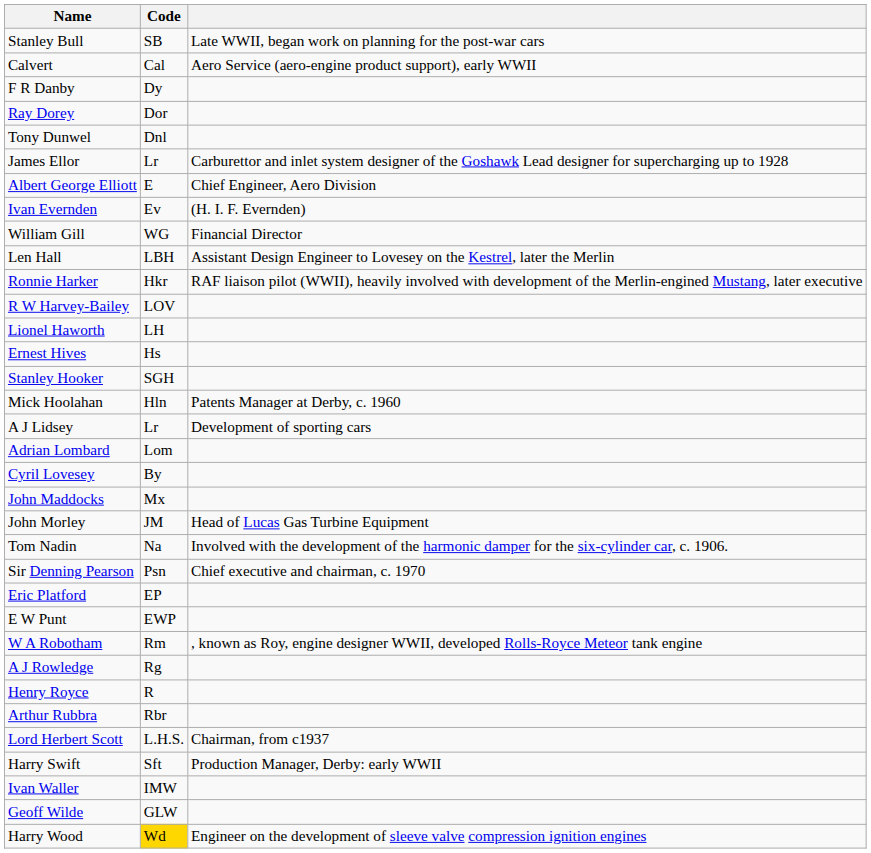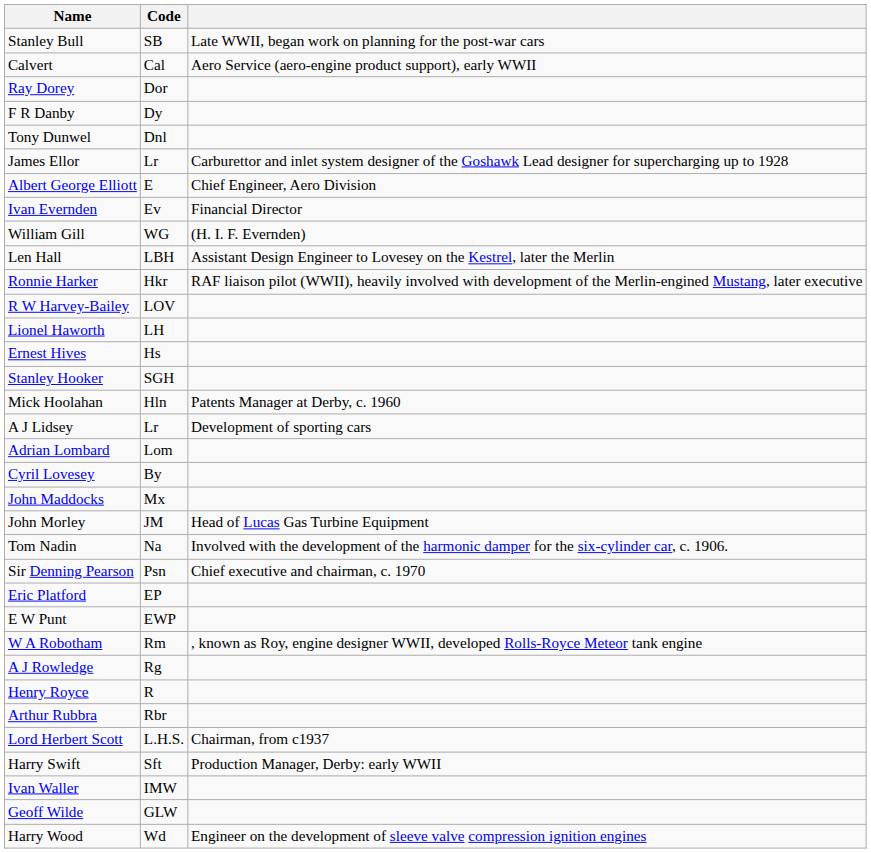 <table class="wikitable sortable">
 <tr>
 <th>Name</th>
 <th>Code</th>
 <th class="unsortable"></th>
 </tr>
 <tr>
 <td data-sort-value="Bull, Stanley">Stanley Bull</td>
 <td>SB</td>
 <td>Late WWII, began work on planning for the post-war cars</td>
 </tr>
 <tr>
 <td data-sort-value="Calvert">Calvert</td>
 <td>Cal</td>
 <td>Aero Service (aero-engine product support), early WWII </td>
 </tr>
 <tr>
-<td data-sort-value="Danby, F R">F R Danby</td>
-<td>Dy</td>
+<td data-sort-value="Dorey, Ray"><a href='#'>Ray Dorey</a></td>
+<td>Dor</td>
 <td></td>
 </tr>
 <tr>
-<td data-sort-value="Dorey, Ray"><a href='#'>Ray Dorey</a></td>
-<td>Dor</td>
+<td data-sort-value="Danby, F R">F R Danby</td>
+<td>Dy</td>
 <td></td>
 </tr>
 <tr>
 <td data-sort-value="Dunwel, Tony">Tony Dunwel</td>
 <td>Dnl</td>
 <td></td>
 </tr>
 <tr>
 <td data-sort-value="Ellor, J">James Ellor</td>
 <td>Lr</td>
 <td>Carburettor and inlet system designer of the <a href='#'>Goshawk</a> Lead designer for supercharging up to 1928</td>
 </tr>
 <tr>
 <td data-sort-value="Elliott, Albert George"><a href='#'>Albert George Elliott</a></td>
 <td>E</td>
 <td>Chief Engineer, Aero Division </td>
 </tr>
 <tr>
 <td data-sort-value="Evernden, I"><a href='#'>Ivan Evernden</a></td>
 <td>Ev</td>
-<td> (H. I. F. Evernden)</td>
+<td>Financial Director </td>
 </tr>
 <tr>
 <td data-sort-value="Gill, William">William Gill</td>
 <td>WG</td>
-<td>Financial Director </td>
+<td> (H. I. F. Evernden)</td>
 </tr>
 <tr>
 <td data-sort-value="Hall, Len">Len Hall</td>
 <td>LBH</td>
 <td>Assistant Design Engineer to Lovesey on the <a href='#'>Kestrel</a>, later the Merlin</td>
 </tr>
 <tr>
 <td data-sort-value="Harker, Ronnie"><a href='#'>Ronnie Harker</a></td>
 <td>Hkr</td>
 <td>RAF liaison pilot (WWII), heavily involved with development of the Merlin-engined <a href='#'>Mustang</a>, later executive</td>
 </tr>
 <tr>
 <td data-sort-value="Harvey-Bailey, R W"><a href='#'>R W Harvey-Bailey</a></td>
 <td>LOV</td>
 <td></td>
 </tr>
 <tr>
 <td data-sort-value="Haworth, Lionel"><a href='#'>Lionel Haworth</a></td>
 <td>LH</td>
 <td></td>
 </tr>
 <tr>
 <td data-sort-value="Hives, Ernest"><a href='#'>Ernest Hives</a></td>
 <td>Hs</td>
 <td></td>
 </tr>
 <tr>
 <td data-sort-value="Hooker, Stanley"><a href='#'>Stanley Hooker</a></td>
 <td>SGH</td>
 <td></td>
 </tr>
 <tr>
 <td data-sort-value="Hoolahan, Mick">Mick Hoolahan</td>
 <td>Hln</td>
 <td>Patents Manager at Derby, c. 1960</td>
 </tr>
 <tr>
 <td data-sort-value="Lidsey">A J Lidsey</td>
 <td>Lr</td>
 <td>Development of sporting cars </td>
 </tr>
 <tr>
 <td data-sort-value="Lombard, Adrian"><a href='#'>Adrian Lombard</a></td>
 <td>Lom</td>
 <td></td>
 </tr>
 <tr>
 <td data-sort-value="Lovesey, Cyril"><a href='#'>Cyril Lovesey</a></td>
 <td>By</td>
 <td></td>
 </tr>
 <tr>
 <td data-sort-value="Maddocks, John"><a href='#'>John Maddocks</a></td>
 <td>Mx</td>
 <td></td>
 </tr>
 <tr>
 <td data-sort-value="Morley, John">John Morley</td>
 <td>JM</td>
 <td>Head of <a href='#'>Lucas</a> Gas Turbine Equipment</td>
 </tr>
 <tr>
 <td data-sort-value="Nadin, Tom">Tom Nadin</td>
 <td>Na</td>
 <td>Involved with the development of the <a href='#'>harmonic damper</a> for the <a href='#'>six-cylinder car</a>, c. 1906. </td>
 </tr>
 <tr>
 <td data-sort-value="Pearson, Denning, Sir">Sir <a href='#'>Denning Pearson</a></td>
 <td>Psn</td>
 <td>Chief executive and chairman, c. 1970 </td>
 </tr>
 <tr>
 <td data-sort-value="Platford, Eric"><a href='#'>Eric Platford</a></td>
 <td>EP</td>
 <td></td>
 </tr>
 <tr>
 <td data-sort-value="Punt, E W">E W Punt</td>
 <td>EWP</td>
 <td></td>
 </tr>
 <tr>
 <td data-sort-value="Robotham, W A"><a href='#'>W A Robotham</a></td>
 <td>Rm</td>
 <td>, known as Roy, engine designer WWII, developed <a href='#'>Rolls-Royce Meteor</a> tank engine </td>
 </tr>
 <tr>
 <td data-sort-value="Rowledge, Arthur"><a href='#'>A J Rowledge</a></td>
 <td>Rg</td>
 <td></td>
 </tr>
 <tr>
 <td data-sort-value=" Royce, Henry"><a href='#'>Henry Royce</a></td>
 <td>R</td>
 <td></td>
 </tr>
 <tr>
 <td data-sort-value="Rubbra, Arthur"><a href='#'>Arthur Rubbra</a></td>
 <td>Rbr</td>
 <td></td>
 </tr>
 <tr>
 <td data-sort-value="Scott"><a href='#'>Lord Herbert Scott</a></td>
 <td>L.H.S.</td>
 <td>Chairman, from c1937 </td>
 </tr>
 <tr>
 <td data-sort-value="Swift">Harry Swift</td>
 <td>Sft</td>
 <td>Production Manager, Derby: early WWII </td>
 </tr>
 <tr>
 <td data-sort-value="Waller, Ivan"><a href='#'>Ivan Waller</a></td>
 <td>IMW</td>
 <td></td>
 </tr>
 <tr>
 <td data-sort-value="Wilde, Geoff"><a href='#'>Geoff Wilde</a></td>
 <td>GLW</td>
 <td></td>
 </tr>
 <tr>
 <td data-sort-value="Wood, Harry">Harry Wood</td>
-<td style="background: gold;">Wd</td>
+<td>Wd</td>
 <td>Engineer on the development of <a href='#'>sleeve valve</a> <a href='#'>compression ignition engines</a></td>
 </tr>
 </table>
